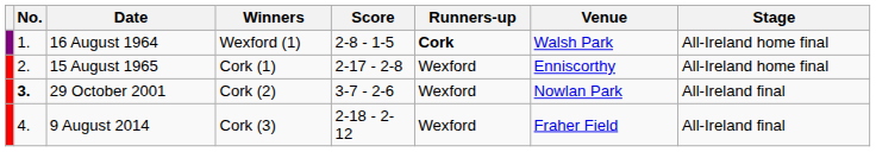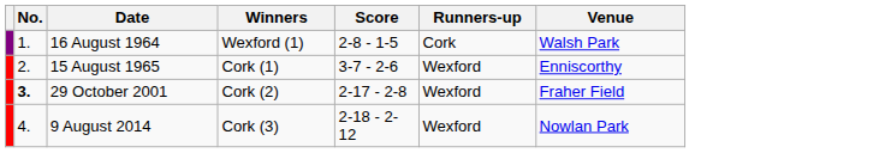 <table class="wikitable" style="font-size:90%">
 <tr>
 <th width=1></th>
 <th width=5>No.</th>
 <th width=150>Date</th>
 <th width=100>Winners</th>
 <th width=70>Score</th>
 <th width=100>Runners-up</th>
 <th width=130>Venue</th>
-<th width=170>Stage</th>
 </tr>
 <tr>
 <td style="background-color:#800080"></td>
 <td>1.</td>
 <td>16 August 1964</td>
 <td>Wexford (1)</td>
 <td>2-8 - 1-5</td>
-<td><strong>Cork</strong></td>
+<td>Cork</td>
 <td><a href='#'>Walsh Park</a></td>
-<td>All-Ireland home final</td>
 </tr>
 <tr>
 <td style="background-color:#FF0000"></td>
 <td>2.</td>
 <td>15 August 1965</td>
 <td>Cork (1)</td>
-<td>2-17 - 2-8</td>
+<td>3-7 - 2-6</td>
 <td>Wexford</td>
 <td><a href='#'>Enniscorthy</a></td>
-<td>All-Ireland home final</td>
 </tr>
 <tr>
 <td style="background-color:#FF0000"></td>
 <td><strong>3.</strong></td>
 <td>29 October 2001</td>
 <td>Cork (2)</td>
-<td>3-7 - 2-6</td>
+<td>2-17 - 2-8</td>
 <td>Wexford</td>
-<td><a href='#'>Nowlan Park</a></td>
-<td>All-Ireland final</td>
+<td><a href='#'>Fraher Field</a></td>
 </tr>
 <tr>
 <td style="background-color:#FF0000"></td>
 <td>4.</td>
 <td>9 August 2014</td>
 <td>Cork (3)</td>
 <td>2-18 - 2-12</td>
 <td>Wexford</td>
-<td><a href='#'>Fraher Field</a></td>
-<td>All-Ireland final</td>
+<td><a href='#'>Nowlan Park</a></td>
 </tr>
 </table>
